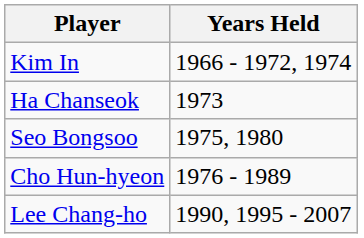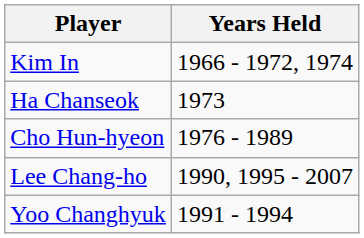 <table class="wikitable">
 <tr>
 <th>Player</th>
 <th>Years Held</th>
 </tr>
 <tr>
 <td><a href='#'>Kim In</a></td>
 <td>1966 - 1972, 1974</td>
 </tr>
 <tr>
 <td><a href='#'>Ha Chanseok</a></td>
 <td>1973</td>
 </tr>
 <tr>
-<td><a href='#'>Seo Bongsoo</a></td>
-<td>1975, 1980</td>
-</tr>
-<tr>
 <td><a href='#'>Cho Hun-hyeon</a></td>
 <td>1976 - 1989</td>
 </tr>
 <tr>
 <td><a href='#'>Lee Chang-ho</a></td>
 <td>1990, 1995 - 2007</td>
 </tr>
+<tr>
+<td><a href='#'>Yoo Changhyuk</a></td>
+<td>1991 - 1994</td>
+</tr>
 </table>
